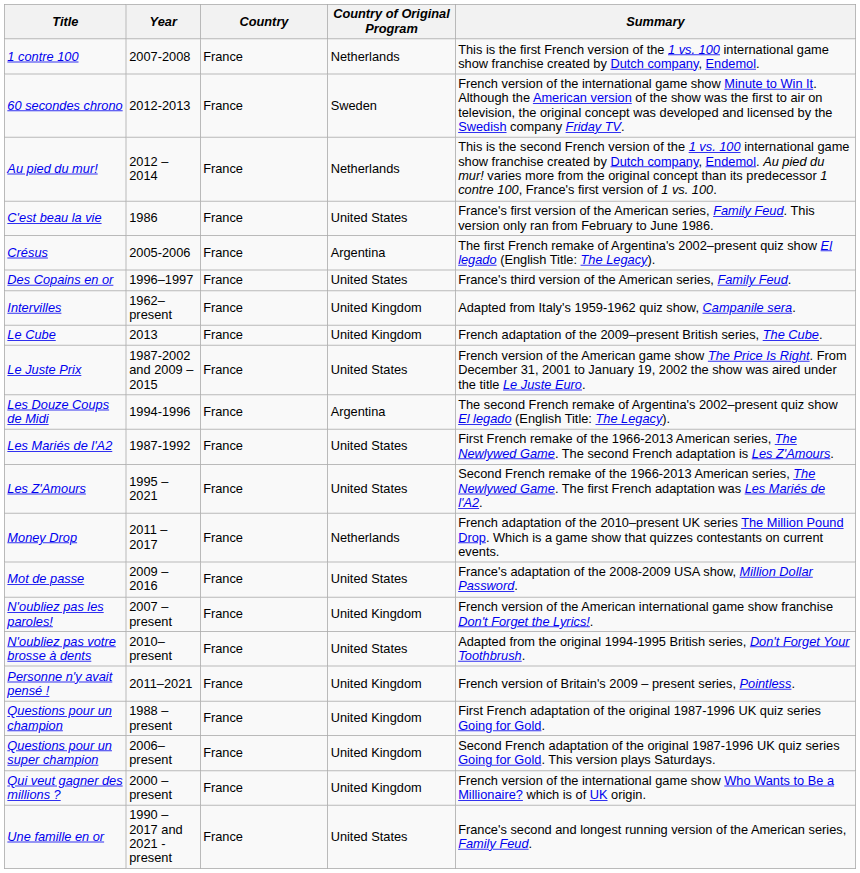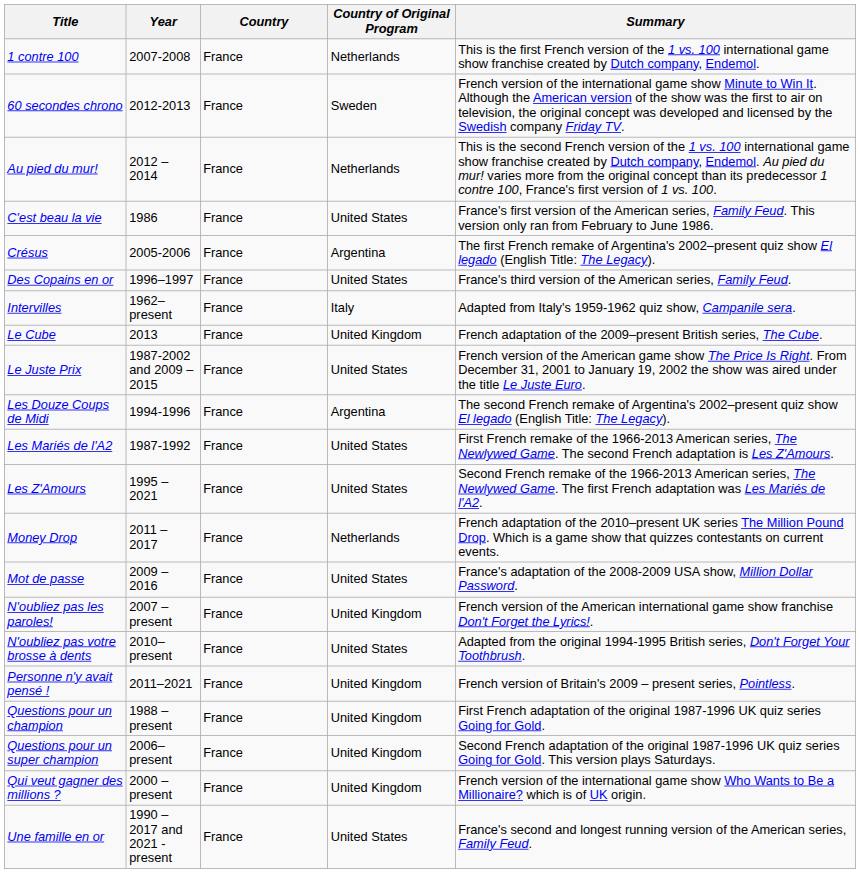 <table class="wikitable">
 <tr>
 <th style="width:145px;"><em>Title</em></th>
 <th style="width:85px;"><em>Year</em></th>
 <th style="width:152px;"><em>Country</em></th>
 <th style="width:152px;"><em>Country of Original Program</em></th>
 <th style="width:493px;"><em>Summary</em></th>
 </tr>
 <tr>
 <td><a href='#'><em>1 contre 100</em></a></td>
 <td>2007-2008</td>
 <td>France</td>
 <td>Netherlands</td>
 <td>This is the first French version of the <em><a href='#'>1 vs. 100</a></em> international game show franchise created by <a href='#'>Dutch company</a>, <a href='#'>Endemol</a>.</td>
 </tr>
 <tr>
 <td><a href='#'><em>60 secondes chrono</em></a></td>
 <td>2012-2013</td>
 <td>France</td>
 <td>Sweden</td>
 <td>French version of the international game show <a href='#'>Minute to Win It</a>. Although the <a href='#'>American version</a> of the show was the first to air on television, the original concept was developed and licensed by the <a href='#'>Swedish</a> company <em><a href='#'>Friday TV</a></em>.</td>
 </tr>
 <tr>
 <td><a href='#'><em>Au pied du mur!</em></a></td>
 <td>2012 – 2014</td>
 <td>France</td>
 <td>Netherlands</td>
 <td>This is the second French version of the <em><a href='#'>1 vs. 100</a></em> international game show franchise created by <a href='#'>Dutch company</a>, <a href='#'>Endemol</a>. <em>Au pied du mur!</em> varies more from the original concept than its predecessor <em>1 contre 100</em>, France's first version of <em>1 vs. 100</em>.</td>
 </tr>
 <tr>
 <td><em><a href='#'>C'est beau la vie</a></em></td>
 <td>1986</td>
 <td>France</td>
 <td>United States</td>
 <td>France's first version of the American series, <em><a href='#'>Family Feud</a></em>. This version only ran from February to June 1986.</td>
 </tr>
 <tr>
 <td><em><a href='#'>Crésus</a></em></td>
 <td>2005-2006</td>
 <td>France</td>
 <td>Argentina</td>
 <td>The first French remake of Argentina's 2002–present quiz show <em><a href='#'>El legado</a></em> (English Title: <em><a href='#'>The Legacy</a></em>).</td>
 </tr>
 <tr>
 <td><em><a href='#'>Des Copains en or</a></em></td>
 <td>1996–1997</td>
 <td>France</td>
 <td>United States</td>
 <td>France's third version of the American series, <em><a href='#'>Family Feud</a></em>.</td>
 </tr>
 <tr>
 <td><em><a href='#'>Intervilles</a></em></td>
 <td>1962–present</td>
 <td>France</td>
-<td>United Kingdom</td>
+<td>Italy</td>
 <td>Adapted from Italy's 1959-1962 quiz show, <em><a href='#'>Campanile sera</a></em>.</td>
 </tr>
 <tr>
 <td><em><a href='#'>Le Cube</a></em></td>
 <td>2013</td>
 <td>France</td>
 <td>United Kingdom</td>
 <td>French adaptation of the 2009–present British series, <em><a href='#'>The Cube</a></em>.</td>
 </tr>
 <tr>
 <td><em><a href='#'>Le Juste Prix</a></em></td>
 <td>1987-2002 and 2009 – 2015</td>
 <td>France</td>
 <td>United States</td>
 <td>French version of the American game show <em><a href='#'>The Price Is Right</a></em>. From December 31, 2001 to January 19, 2002 the show was aired under the title <em><a href='#'>Le Juste Euro</a></em>.</td>
 </tr>
 <tr>
 <td><em><a href='#'>Les Douze Coups de Midi</a></em></td>
 <td>1994-1996</td>
 <td>France</td>
 <td>Argentina</td>
 <td>The second French remake of Argentina's 2002–present quiz show <em><a href='#'>El legado</a></em> (English Title: <em><a href='#'>The Legacy</a></em>).</td>
 </tr>
 <tr>
 <td><em><a href='#'>Les Mariés de l'A2</a></em></td>
 <td>1987-1992</td>
 <td>France</td>
 <td>United States</td>
 <td>First French remake of the 1966-2013 American series, <em><a href='#'>The Newlywed Game</a></em>. The second French adaptation is <em><a href='#'>Les Z'Amours</a></em>.</td>
 </tr>
 <tr>
 <td><em><a href='#'>Les Z'Amours</a></em></td>
 <td>1995 – 2021</td>
 <td>France</td>
 <td>United States</td>
 <td>Second French remake of the 1966-2013 American series, <em><a href='#'>The Newlywed Game</a></em>. The first French adaptation was <em><a href='#'>Les Mariés de l'A2</a></em>.</td>
 </tr>
 <tr>
 <td><em><a href='#'>Money Drop</a></em></td>
 <td>2011 – 2017</td>
 <td>France</td>
 <td>Netherlands</td>
 <td>French adaptation of the 2010–present UK series <a href='#'>The Million Pound Drop</a>. Which is a game show that quizzes contestants on current events.</td>
 </tr>
 <tr>
 <td><em><a href='#'>Mot de passe</a></em></td>
 <td>2009 – 2016</td>
 <td>France</td>
 <td>United States</td>
 <td>France's adaptation of the 2008-2009 USA show, <em><a href='#'>Million Dollar Password</a></em>.</td>
 </tr>
 <tr>
 <td><em><a href='#'>N'oubliez pas les paroles!</a></em></td>
 <td>2007 – present</td>
 <td>France</td>
 <td>United Kingdom</td>
 <td>French version of the American international game show franchise <em><a href='#'>Don't Forget the Lyrics!</a></em>.</td>
 </tr>
 <tr>
 <td><em><a href='#'>N'oubliez pas votre brosse à dents</a></em></td>
 <td>2010–present</td>
 <td>France</td>
 <td>United States</td>
 <td>Adapted from the original 1994-1995 British series, <em><a href='#'>Don't Forget Your Toothbrush</a></em>.</td>
 </tr>
 <tr>
 <td><em><a href='#'>Personne n'y avait pensé !</a></em></td>
 <td>2011–2021</td>
 <td>France</td>
 <td>United Kingdom</td>
 <td>French version of Britain's 2009 – present series, <em><a href='#'>Pointless</a></em>.</td>
 </tr>
 <tr>
 <td><em><a href='#'>Questions pour un champion</a></em></td>
 <td>1988 – present</td>
 <td>France</td>
 <td>United Kingdom</td>
 <td>First French adaptation of the original 1987-1996 UK quiz series <a href='#'>Going for Gold</a>.</td>
 </tr>
 <tr>
 <td><em><a href='#'>Questions pour un super champion</a></em></td>
 <td>2006–present</td>
 <td>France</td>
 <td>United Kingdom</td>
 <td>Second French adaptation of the original 1987-1996 UK quiz series <a href='#'>Going for Gold</a>. This version plays Saturdays.</td>
 </tr>
 <tr>
 <td><em><a href='#'>Qui veut gagner des millions ?</a></em></td>
 <td>2000 – present</td>
 <td>France</td>
 <td>United Kingdom</td>
 <td>French version of the international game show <a href='#'>Who Wants to Be a Millionaire?</a> which is of <a href='#'>UK</a> origin.</td>
 </tr>
 <tr>
 <td><em><a href='#'>Une famille en or</a></em></td>
 <td>1990 – 2017 and 2021 - present</td>
 <td>France</td>
 <td>United States</td>
 <td>France's second and longest running version of the American series, <em><a href='#'>Family Feud</a></em>.</td>
 </tr>
 </table>
